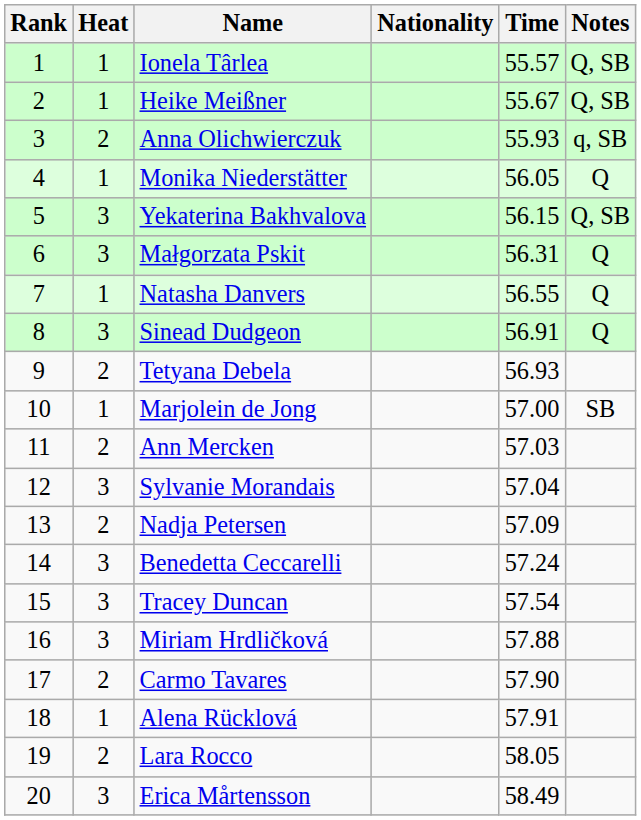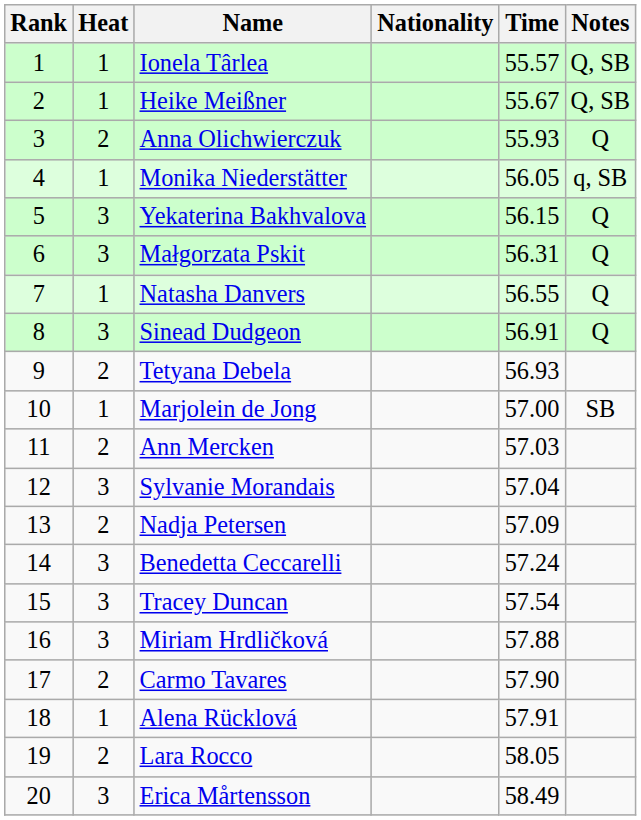 <table class="wikitable sortable" style="text-align:center">
 <tr>
 <th>Rank</th>
 <th>Heat</th>
 <th>Name</th>
 <th>Nationality</th>
 <th>Time</th>
 <th>Notes</th>
 </tr>
 <tr bgcolor=ccffcc>
 <td>1</td>
 <td>1</td>
 <td align=left><a href='#'>Ionela Târlea</a></td>
 <td align=left></td>
 <td>55.57</td>
 <td>Q, SB</td>
 </tr>
 <tr bgcolor=ccffcc>
 <td>2</td>
 <td>1</td>
 <td align=left><a href='#'>Heike Meißner</a></td>
 <td align=left></td>
 <td>55.67</td>
 <td>Q, SB</td>
 </tr>
 <tr bgcolor=ccffcc>
 <td>3</td>
 <td>2</td>
 <td align=left><a href='#'>Anna Olichwierczuk</a></td>
 <td align=left></td>
 <td>55.93</td>
-<td>q, SB</td>
+<td>Q</td>
 </tr>
 <tr bgcolor=ddffdd>
 <td>4</td>
 <td>1</td>
 <td align=left><a href='#'>Monika Niederstätter</a></td>
 <td align=left></td>
 <td>56.05</td>
-<td>Q</td>
+<td>q, SB</td>
 </tr>
 <tr bgcolor=ccffcc>
 <td>5</td>
 <td>3</td>
 <td align=left><a href='#'>Yekaterina Bakhvalova</a></td>
 <td align=left></td>
 <td>56.15</td>
-<td>Q, SB</td>
+<td>Q</td>
 </tr>
 <tr bgcolor=ccffcc>
 <td>6</td>
 <td>3</td>
 <td align=left><a href='#'>Małgorzata Pskit</a></td>
 <td align=left></td>
 <td>56.31</td>
 <td>Q</td>
 </tr>
 <tr bgcolor=ddffdd>
 <td>7</td>
 <td>1</td>
 <td align=left><a href='#'>Natasha Danvers</a></td>
 <td align=left></td>
 <td>56.55</td>
 <td>Q</td>
 </tr>
 <tr bgcolor=ccffcc>
 <td>8</td>
 <td>3</td>
 <td align=left><a href='#'>Sinead Dudgeon</a></td>
 <td align=left></td>
 <td>56.91</td>
 <td>Q</td>
 </tr>
 <tr>
 <td>9</td>
 <td>2</td>
 <td align=left><a href='#'>Tetyana Debela</a></td>
 <td align=left></td>
 <td>56.93</td>
 <td></td>
 </tr>
 <tr>
 <td>10</td>
 <td>1</td>
 <td align=left><a href='#'>Marjolein de Jong</a></td>
 <td align=left></td>
 <td>57.00</td>
 <td>SB</td>
 </tr>
 <tr>
 <td>11</td>
 <td>2</td>
 <td align=left><a href='#'>Ann Mercken</a></td>
 <td align=left></td>
 <td>57.03</td>
 <td></td>
 </tr>
 <tr>
 <td>12</td>
 <td>3</td>
 <td align=left><a href='#'>Sylvanie Morandais</a></td>
 <td align=left></td>
 <td>57.04</td>
 <td></td>
 </tr>
 <tr>
 <td>13</td>
 <td>2</td>
 <td align=left><a href='#'>Nadja Petersen</a></td>
 <td align=left></td>
 <td>57.09</td>
 <td></td>
 </tr>
 <tr>
 <td>14</td>
 <td>3</td>
 <td align=left><a href='#'>Benedetta Ceccarelli</a></td>
 <td align=left></td>
 <td>57.24</td>
 <td></td>
 </tr>
 <tr>
 <td>15</td>
 <td>3</td>
 <td align=left><a href='#'>Tracey Duncan</a></td>
 <td align=left></td>
 <td>57.54</td>
 <td></td>
 </tr>
 <tr>
 <td>16</td>
 <td>3</td>
 <td align=left><a href='#'>Miriam Hrdličková</a></td>
 <td align=left></td>
 <td>57.88</td>
 <td></td>
 </tr>
 <tr>
 <td>17</td>
 <td>2</td>
 <td align=left><a href='#'>Carmo Tavares</a></td>
 <td align=left></td>
 <td>57.90</td>
 <td></td>
 </tr>
 <tr>
 <td>18</td>
 <td>1</td>
 <td align=left><a href='#'>Alena Rücklová</a></td>
 <td align=left></td>
 <td>57.91</td>
 <td></td>
 </tr>
 <tr>
 <td>19</td>
 <td>2</td>
 <td align=left><a href='#'>Lara Rocco</a></td>
 <td align=left></td>
 <td>58.05</td>
 <td></td>
 </tr>
 <tr>
 <td>20</td>
 <td>3</td>
 <td align=left><a href='#'>Erica Mårtensson</a></td>
 <td align=left></td>
 <td>58.49</td>
 <td></td>
 </tr>
 </table>
